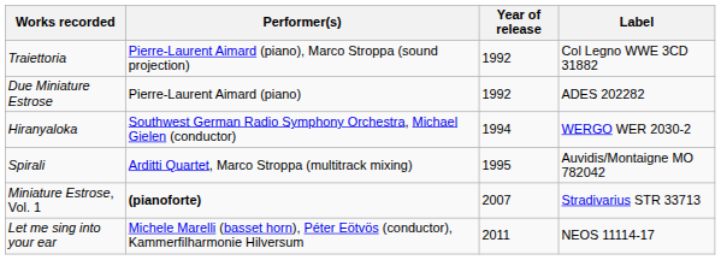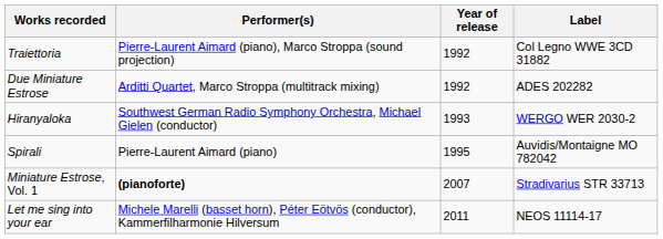 <table class="wikitable">
 <tr>
 <th>Works recorded</th>
 <th>Performer(s)</th>
 <th>Year of release</th>
 <th>Label</th>
 </tr>
 <tr>
 <td><em>Traiettoria</em></td>
 <td><a href='#'>Pierre-Laurent Aimard</a> (piano), Marco Stroppa (sound projection)</td>
 <td>1992</td>
 <td>Col Legno WWE 3CD 31882</td>
 </tr>
 <tr>
 <td><em>Due Miniature Estrose</em></td>
-<td>Pierre-Laurent Aimard (piano)</td>
+<td><a href='#'>Arditti Quartet</a>, Marco Stroppa (multitrack mixing)</td>
 <td>1992</td>
 <td>ADES 202282</td>
 </tr>
 <tr>
 <td><em>Hiranyaloka</em></td>
 <td><a href='#'>Southwest German Radio Symphony Orchestra</a>, <a href='#'>Michael Gielen</a> (conductor)</td>
-<td>1994</td>
+<td>1993</td>
 <td><a href='#'>WERGO</a> WER 2030-2</td>
 </tr>
 <tr>
 <td><em>Spirali</em></td>
-<td><a href='#'>Arditti Quartet</a>, Marco Stroppa (multitrack mixing)</td>
+<td>Pierre-Laurent Aimard (piano)</td>
 <td>1995</td>
 <td>Auvidis/Montaigne MO 782042</td>
 </tr>
 <tr>
 <td><em>Miniature Estrose</em>, Vol. 1</td>
 <td><strong> (pianoforte)</strong></td>
 <td>2007</td>
 <td><a href='#'>Stradivarius</a> STR 33713</td>
 </tr>
 <tr>
 <td><em>Let me sing into your ear</em></td>
 <td><a href='#'>Michele Marelli</a> (<a href='#'>basset horn</a>), <a href='#'>Péter Eötvös</a> (conductor), Kammerfilharmonie Hilversum</td>
 <td>2011</td>
 <td>NEOS 11114-17</td>
 </tr>
 </table>
